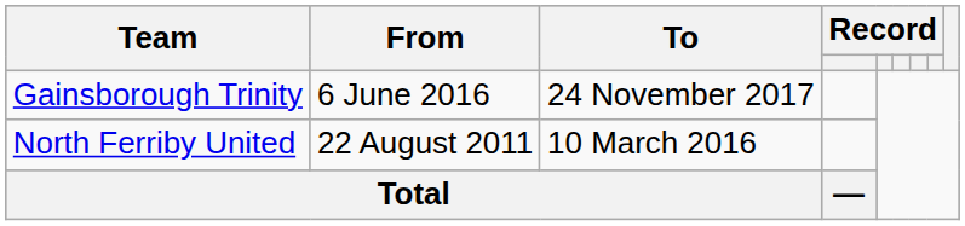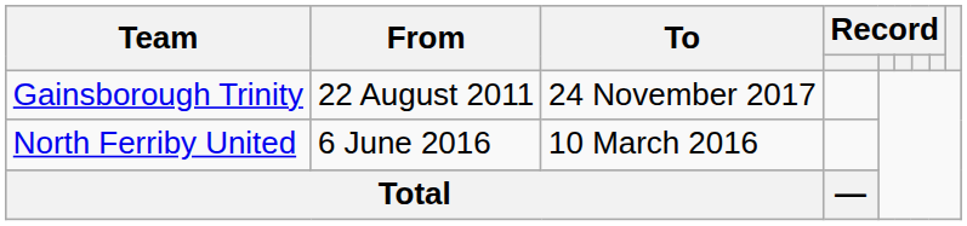 <table class=wikitable style="text-align: center">
 <tr>
 <th rowspan=2>Team</th>
 <th rowspan=2>From</th>
 <th rowspan=2>To</th>
 <th colspan=5>Record</th>
 <th rowspan=2></th>
 </tr>
 <tr>
 <th></th>
 <th></th>
 <th></th>
 <th></th>
 <th></th>
 </tr>
 <tr>
 <td align=left><a href='#'>Gainsborough Trinity</a></td>
-<td align=left>6 June 2016</td>
+<td align=left>22 August 2011</td>
 <td align=left>24 November 2017<br></td>
 <td></td>
 </tr>
 <tr>
 <td align=left><a href='#'>North Ferriby United</a></td>
-<td align=left>22 August 2011</td>
+<td align=left>6 June 2016</td>
 <td align=left>10 March 2016<br></td>
 <td></td>
 </tr>
 <tr>
 <th colspan=3>Total<br></th>
 <th>—</th>
 </tr>
 </table>
